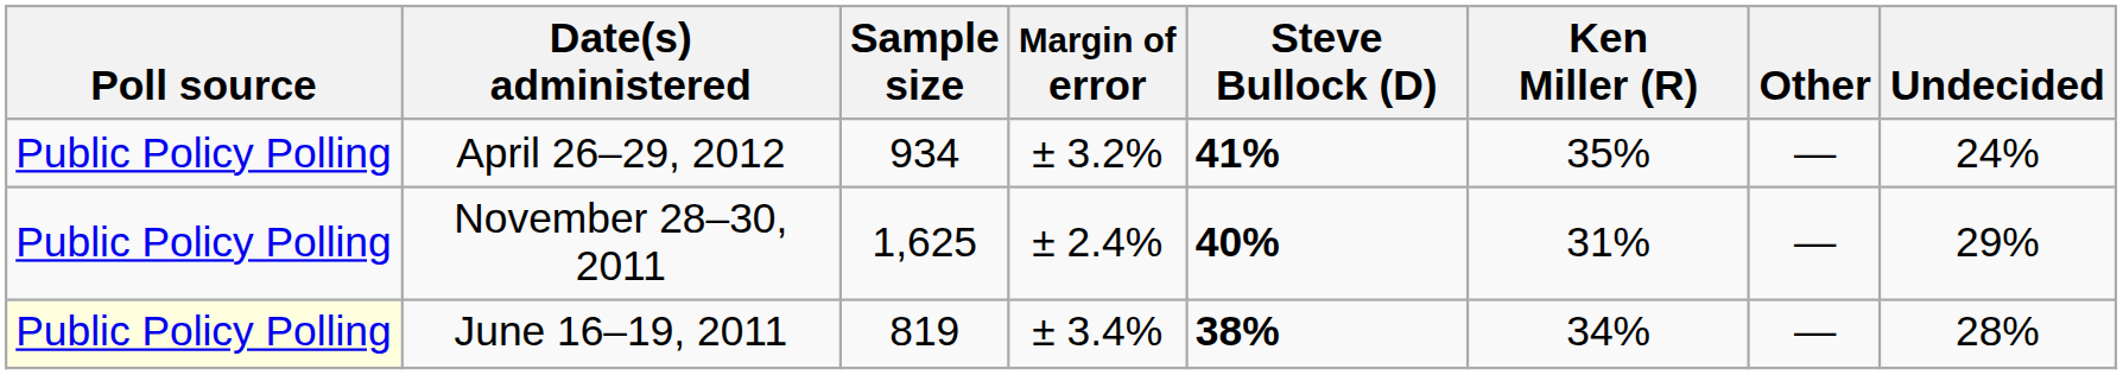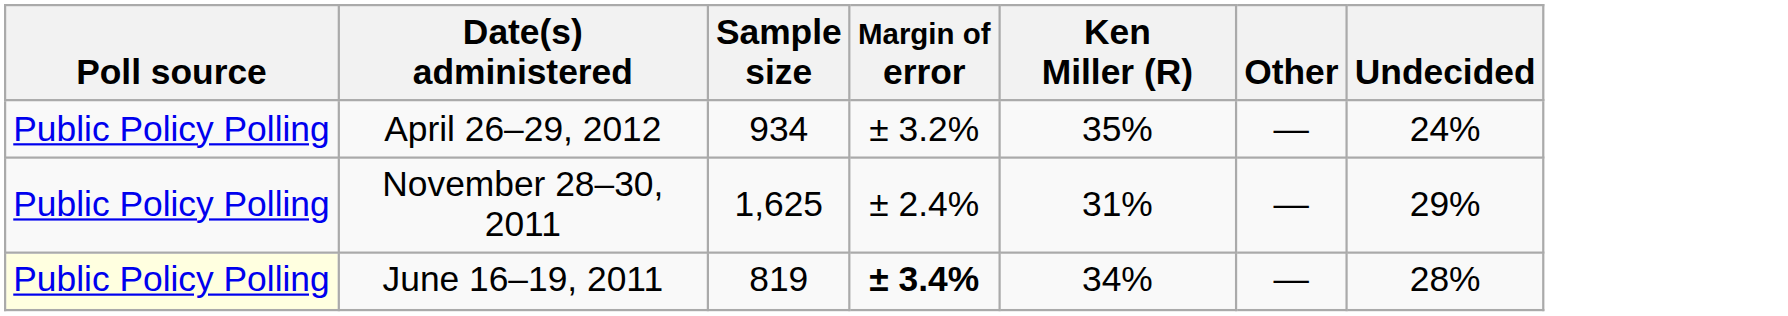 <table class="wikitable">
 <tr valign= bottom>
 <th>Poll source</th>
 <th style="width:160px;">Date(s)<br>administered</th>
 <th class=small>Sample<br>size</th>
 <th><small>Margin of</small><br>error</th>
-<th width=100px>Steve<br>Bullock (D)</th>
 <th width=100px>Ken<br>Miller (R)</th>
 <th>Other</th>
 <th>Undecided</th>
 </tr>
 <tr>
 <td><a href='#'>Public Policy Polling</a></td>
 <td align=center>April 26–29, 2012</td>
 <td align=center>934</td>
 <td align=center>± 3.2%</td>
-<td><strong>41%</strong></td>
 <td align=center>35%</td>
 <td align=center>—</td>
 <td align=center>24%</td>
 </tr>
 <tr>
 <td><a href='#'>Public Policy Polling</a></td>
 <td align=center>November 28–30, 2011</td>
 <td align=center>1,625</td>
 <td align=center>± 2.4%</td>
-<td><strong>40%</strong></td>
 <td align=center>31%</td>
 <td align=center>—</td>
 <td align=center>29%</td>
 </tr>
 <tr>
 <td style="background: lightyellow;"><a href='#'>Public Policy Polling</a></td>
 <td align=center>June 16–19, 2011</td>
 <td align=center>819</td>
-<td align=center>± 3.4%</td>
-<td><strong>38%</strong></td>
+<td align=center><strong>± 3.4%</strong></td>
 <td align=center>34%</td>
 <td align=center>—</td>
 <td align=center>28%</td>
 </tr>
 </table>
